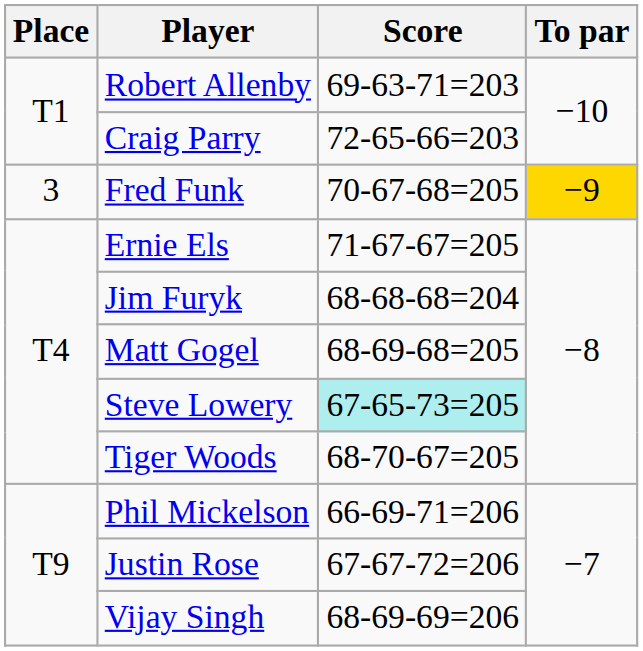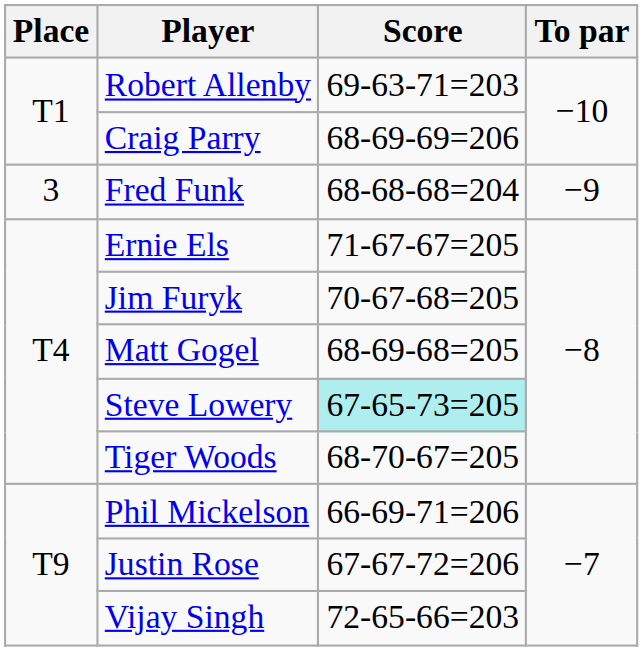 <table class="wikitable">
 <tr>
 <th>Place</th>
 <th>Player</th>
 <th>Score</th>
 <th>To par</th>
 </tr>
 <tr>
 <td rowspan="2" align=center>T1</td>
 <td> <a href='#'>Robert Allenby</a></td>
 <td align=center>69-63-71=203</td>
 <td rowspan="2" align=center>−10</td>
 </tr>
 <tr>
 <td> <a href='#'>Craig Parry</a></td>
-<td align=center>72-65-66=203</td>
+<td align=center>68-69-69=206</td>
 </tr>
 <tr>
 <td align=center>3</td>
 <td> <a href='#'>Fred Funk</a></td>
-<td align=center>70-67-68=205</td>
-<td align=center style="background: gold;">−9</td>
+<td align=center>68-68-68=204</td>
+<td align=center>−9</td>
 </tr>
 <tr>
 <td rowspan="5" align=center>T4</td>
 <td> <a href='#'>Ernie Els</a></td>
 <td align=center>71-67-67=205</td>
 <td rowspan="5" align=center>−8</td>
 </tr>
 <tr>
 <td> <a href='#'>Jim Furyk</a></td>
-<td align=center>68-68-68=204</td>
+<td align=center>70-67-68=205</td>
 </tr>
 <tr>
 <td> <a href='#'>Matt Gogel</a></td>
 <td align=center>68-69-68=205</td>
 </tr>
 <tr>
 <td> <a href='#'>Steve Lowery</a></td>
 <td align=center style="background: paleturquoise;">67-65-73=205</td>
 </tr>
 <tr>
 <td> <a href='#'>Tiger Woods</a></td>
 <td align=center>68-70-67=205</td>
 </tr>
 <tr>
 <td rowspan="3" align=center>T9</td>
 <td> <a href='#'>Phil Mickelson</a></td>
 <td align=center>66-69-71=206</td>
 <td rowspan="3" align=center>−7</td>
 </tr>
 <tr>
 <td> <a href='#'>Justin Rose</a></td>
 <td align=center>67-67-72=206</td>
 </tr>
 <tr>
 <td> <a href='#'>Vijay Singh</a></td>
-<td align=center>68-69-69=206</td>
+<td align=center>72-65-66=203</td>
 </tr>
 </table>
